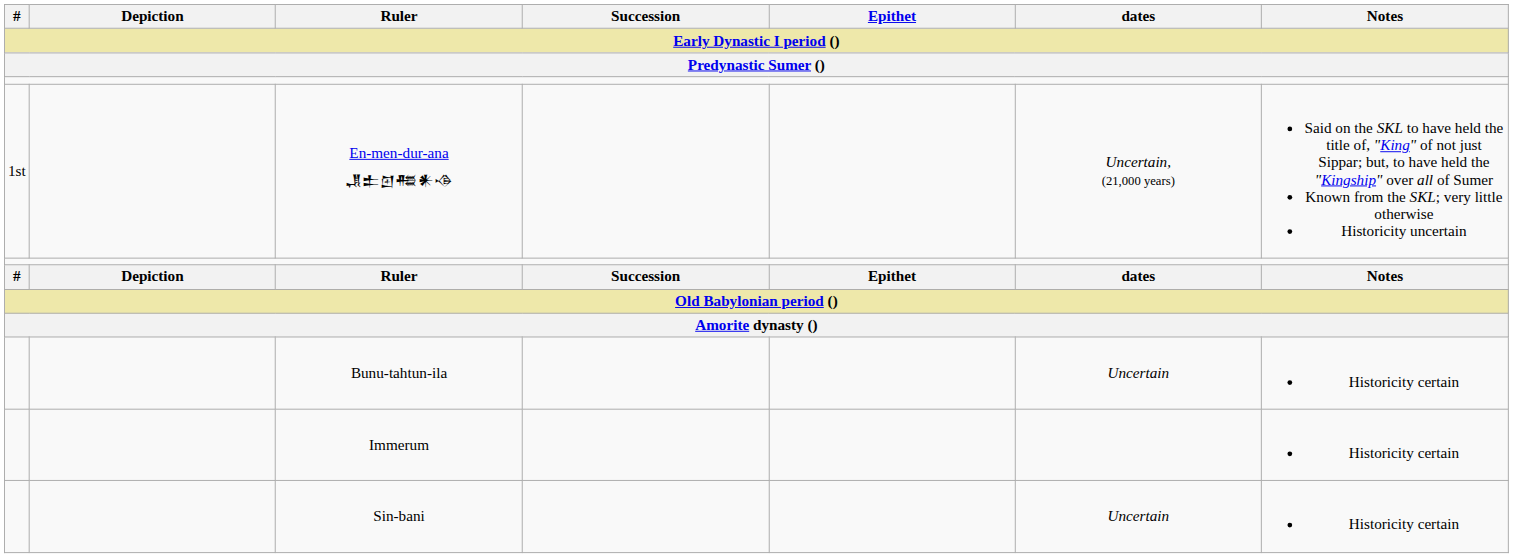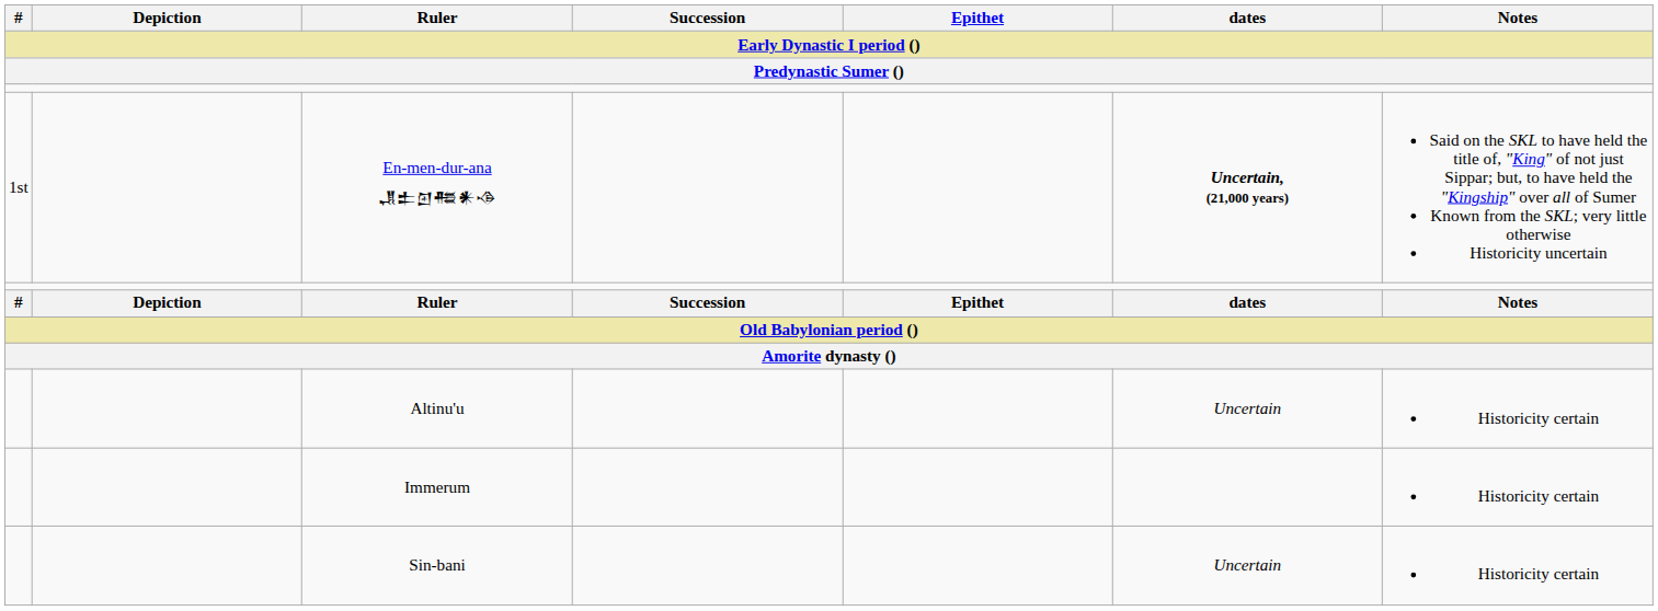 <table class="wikitable"border="1"style="width:100%;text-align:center">
 <tr>
 <th width="1%">#</th>
 <th width="16.5%">Depiction</th>
 <th width="16.5%">Ruler</th>
 <th width="16.5%">Succession</th>
 <th width="16.5%"><a href='#'>Epithet</a></th>
 <th width="16.5%"> dates</th>
 <th width="16.5%">Notes</th>
 </tr>
 <tr>
 <td colspan="7"align="center"style="background-color:palegoldenrod"><strong><a href='#'>Early Dynastic I period</a> ()</strong></td>
 </tr>
 <tr>
 <th colspan="7"><a href='#'>Predynastic Sumer</a> ()</th>
 </tr>
 <tr>
 <td colspan="7"align="left"></td>
 </tr>
 <tr>
 <td>1st</td>
 <td></td>
 <td><a href='#'>En-men-dur-ana</a><br>𒂗𒉺𒇻𒍣𒀭𒈾</td>
 <td></td>
 <td></td>
-<td><em>Uncertain,</em> <br><small>(21,000 years)</small></td>
+<td><strong><em>Uncertain,</em> <br><small>(21,000 years)</small></strong></td>
 <td><br><ul><li>Said on the <em>SKL</em> to have held the title of, <em>"<a href='#'>King</a>"</em> of not just Sippar; but, to have held the <em>"<a href='#'>Kingship</a>"</em> over <em>all</em> of Sumer</li><li>Known from the <em>SKL</em>; very little otherwise</li><li>Historicity uncertain</li></ul></td>
 </tr>
 <tr>
 <td colspan="7"align="left"></td>
 </tr>
 <tr>
 <th width="1%">#</th>
 <th width="16.5%">Depiction</th>
 <th width="16.5%">Ruler</th>
 <th width="16.5%">Succession</th>
 <th width="16.5%">Epithet</th>
 <th width="16.5%"> dates</th>
 <th width="16.5%">Notes</th>
 </tr>
 <tr>
 <td colspan="7"align="center"style="background-color:palegoldenrod"><strong><a href='#'>Old Babylonian period</a> ()</strong></td>
 </tr>
 <tr>
 <th colspan="7"><a href='#'>Amorite</a> dynasty ()</th>
 </tr>
 <tr>
 <td></td>
 <td></td>
-<td>Bunu-tahtun-ila</td>
+<td>Altinu'u</td>
 <td></td>
 <td></td>
 <td><em>Uncertain</em></td>
 <td><br><ul><li>Historicity certain</li></ul></td>
 </tr>
 <tr>
 <td></td>
 <td></td>
 <td>Immerum</td>
 <td></td>
 <td></td>
 <td></td>
 <td><br><ul><li>Historicity certain</li></ul></td>
 </tr>
 <tr>
 <td></td>
 <td></td>
 <td>Sin-bani</td>
 <td></td>
 <td></td>
 <td><em>Uncertain</em></td>
 <td><br><ul><li>Historicity certain</li></ul></td>
 </tr>
 </table>
